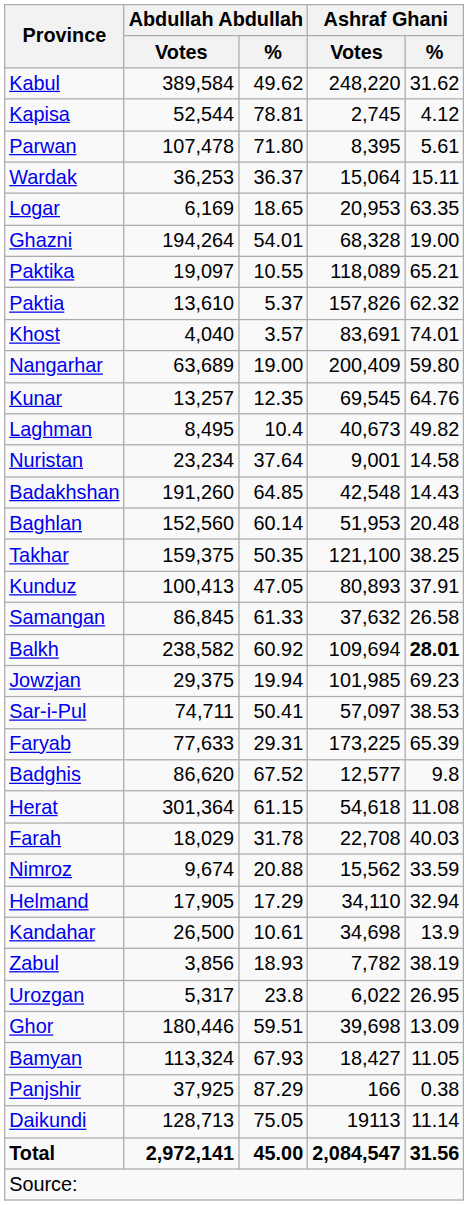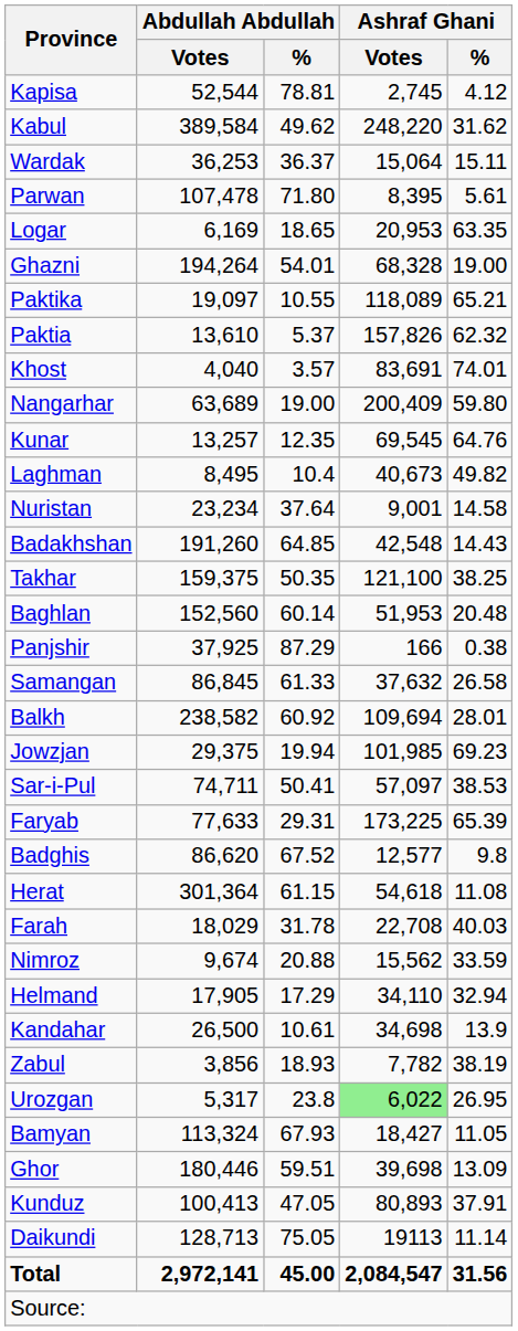 <table class="wikitable sortable" style="text-align:right">
 <tr>
 <th rowspan=2>Province</th>
 <th colspan=2>Abdullah Abdullah</th>
 <th colspan=2>Ashraf Ghani</th>
 </tr>
 <tr>
 <th>Votes</th>
 <th>%</th>
 <th>Votes</th>
 <th>%</th>
 </tr>
 <tr>
+<td align=left><a href='#'>Kapisa</a></td>
+<td>52,544</td>
+<td>78.81</td>
+<td>2,745</td>
+<td>4.12</td>
+</tr>
+<tr>
 <td align=left><a href='#'>Kabul</a></td>
 <td>389,584</td>
 <td>49.62</td>
 <td>248,220</td>
 <td>31.62</td>
 </tr>
 <tr>
-<td align=left><a href='#'>Kapisa</a></td>
-<td>52,544</td>
-<td>78.81</td>
-<td>2,745</td>
-<td>4.12</td>
+<td align=left><a href='#'>Wardak</a></td>
+<td>36,253</td>
+<td>36.37</td>
+<td>15,064</td>
+<td>15.11</td>
 </tr>
 <tr>
 <td align=left><a href='#'>Parwan</a></td>
 <td>107,478</td>
 <td>71.80</td>
 <td>8,395</td>
 <td>5.61</td>
-</tr>
-<tr>
-<td align=left><a href='#'>Wardak</a></td>
-<td>36,253</td>
-<td>36.37</td>
-<td>15,064</td>
-<td>15.11</td>
 </tr>
 <tr>
 <td align=left><a href='#'>Logar</a></td>
 <td>6,169</td>
 <td>18.65</td>
 <td>20,953</td>
 <td>63.35</td>
 </tr>
 <tr>
 <td align=left><a href='#'>Ghazni</a></td>
 <td>194,264</td>
 <td>54.01</td>
 <td>68,328</td>
 <td>19.00</td>
 </tr>
 <tr>
 <td align=left><a href='#'>Paktika</a></td>
 <td>19,097</td>
 <td>10.55</td>
 <td>118,089</td>
 <td>65.21</td>
 </tr>
 <tr>
 <td align=left><a href='#'>Paktia</a></td>
 <td>13,610</td>
 <td>5.37</td>
 <td>157,826</td>
 <td>62.32</td>
 </tr>
 <tr>
 <td align=left><a href='#'>Khost</a></td>
 <td>4,040</td>
 <td>3.57</td>
 <td>83,691</td>
 <td>74.01</td>
 </tr>
 <tr>
 <td align=left><a href='#'>Nangarhar</a></td>
 <td>63,689</td>
 <td>19.00</td>
 <td>200,409</td>
 <td>59.80</td>
 </tr>
 <tr>
 <td align=left><a href='#'>Kunar</a></td>
 <td>13,257</td>
 <td>12.35</td>
 <td>69,545</td>
 <td>64.76</td>
 </tr>
 <tr>
 <td align=left><a href='#'>Laghman</a></td>
 <td>8,495</td>
 <td>10.4</td>
 <td>40,673</td>
 <td>49.82</td>
 </tr>
 <tr>
 <td align=left><a href='#'>Nuristan</a></td>
 <td>23,234</td>
 <td>37.64</td>
 <td>9,001</td>
 <td>14.58</td>
 </tr>
 <tr>
 <td align=left><a href='#'>Badakhshan</a></td>
 <td>191,260</td>
 <td>64.85</td>
 <td>42,548</td>
 <td>14.43</td>
 </tr>
 <tr>
+<td align=left><a href='#'>Takhar</a></td>
+<td>159,375</td>
+<td>50.35</td>
+<td>121,100</td>
+<td>38.25</td>
+</tr>
+<tr>
 <td align=left><a href='#'>Baghlan</a></td>
 <td>152,560</td>
 <td>60.14</td>
 <td>51,953</td>
 <td>20.48</td>
 </tr>
 <tr>
-<td align=left><a href='#'>Takhar</a></td>
-<td>159,375</td>
-<td>50.35</td>
-<td>121,100</td>
-<td>38.25</td>
-</tr>
-<tr>
-<td align=left><a href='#'>Kunduz</a></td>
-<td>100,413</td>
-<td>47.05</td>
-<td>80,893</td>
-<td>37.91</td>
+<td align=left><a href='#'>Panjshir</a></td>
+<td>37,925</td>
+<td>87.29</td>
+<td>166</td>
+<td>0.38</td>
 </tr>
 <tr>
 <td align=left><a href='#'>Samangan</a></td>
 <td>86,845</td>
 <td>61.33</td>
 <td>37,632</td>
 <td>26.58</td>
 </tr>
 <tr>
 <td align=left><a href='#'>Balkh</a></td>
 <td>238,582</td>
 <td>60.92</td>
 <td>109,694</td>
-<td><strong>28.01</strong></td>
+<td>28.01</td>
 </tr>
 <tr>
 <td align=left><a href='#'>Jowzjan</a></td>
 <td>29,375</td>
 <td>19.94</td>
 <td>101,985</td>
 <td>69.23</td>
 </tr>
 <tr>
 <td align=left><a href='#'>Sar-i-Pul</a></td>
 <td>74,711</td>
 <td>50.41</td>
 <td>57,097</td>
 <td>38.53</td>
 </tr>
 <tr>
 <td align=left><a href='#'>Faryab</a></td>
 <td>77,633</td>
 <td>29.31</td>
 <td>173,225</td>
 <td>65.39</td>
 </tr>
 <tr>
 <td align=left><a href='#'>Badghis</a></td>
 <td>86,620</td>
 <td>67.52</td>
 <td>12,577</td>
 <td>9.8</td>
 </tr>
 <tr>
 <td align=left><a href='#'>Herat</a></td>
 <td>301,364</td>
 <td>61.15</td>
 <td>54,618</td>
 <td>11.08</td>
 </tr>
 <tr>
 <td align=left><a href='#'>Farah</a></td>
 <td>18,029</td>
 <td>31.78</td>
 <td>22,708</td>
 <td>40.03</td>
 </tr>
 <tr>
 <td align=left><a href='#'>Nimroz</a></td>
 <td>9,674</td>
 <td>20.88</td>
 <td>15,562</td>
 <td>33.59</td>
 </tr>
 <tr>
 <td align=left><a href='#'>Helmand</a></td>
 <td>17,905</td>
 <td>17.29</td>
 <td>34,110</td>
 <td>32.94</td>
 </tr>
 <tr>
 <td align=left><a href='#'>Kandahar</a></td>
 <td>26,500</td>
 <td>10.61</td>
 <td>34,698</td>
 <td>13.9</td>
 </tr>
 <tr>
 <td align=left><a href='#'>Zabul</a></td>
 <td>3,856</td>
 <td>18.93</td>
 <td>7,782</td>
 <td>38.19</td>
 </tr>
 <tr>
 <td align=left><a href='#'>Urozgan</a></td>
 <td>5,317</td>
 <td>23.8</td>
-<td>6,022</td>
+<td style="background: lightgreen;">6,022</td>
 <td>26.95</td>
+</tr>
+<tr>
+<td align=left><a href='#'>Bamyan</a></td>
+<td>113,324</td>
+<td>67.93</td>
+<td>18,427</td>
+<td>11.05</td>
 </tr>
 <tr>
 <td align=left><a href='#'>Ghor</a></td>
 <td>180,446</td>
 <td>59.51</td>
 <td>39,698</td>
 <td>13.09</td>
 </tr>
 <tr>
-<td align=left><a href='#'>Bamyan</a></td>
-<td>113,324</td>
-<td>67.93</td>
-<td>18,427</td>
-<td>11.05</td>
-</tr>
-<tr>
-<td align=left><a href='#'>Panjshir</a></td>
-<td>37,925</td>
-<td>87.29</td>
-<td>166</td>
-<td>0.38</td>
+<td align=left><a href='#'>Kunduz</a></td>
+<td>100,413</td>
+<td>47.05</td>
+<td>80,893</td>
+<td>37.91</td>
 </tr>
 <tr>
 <td align=left><a href='#'>Daikundi</a></td>
 <td>128,713</td>
 <td>75.05</td>
 <td>19113</td>
 <td>11.14</td>
 </tr>
 <tr>
 <td align=left><strong>Total</strong></td>
 <td><strong>2,972,141</strong></td>
 <td><strong>45.00</strong></td>
 <td><strong>2,084,547</strong></td>
 <td><strong>31.56</strong></td>
 </tr>
 <tr>
 <td align=left colspan=5>Source:  </td>
 </tr>
 </table>
